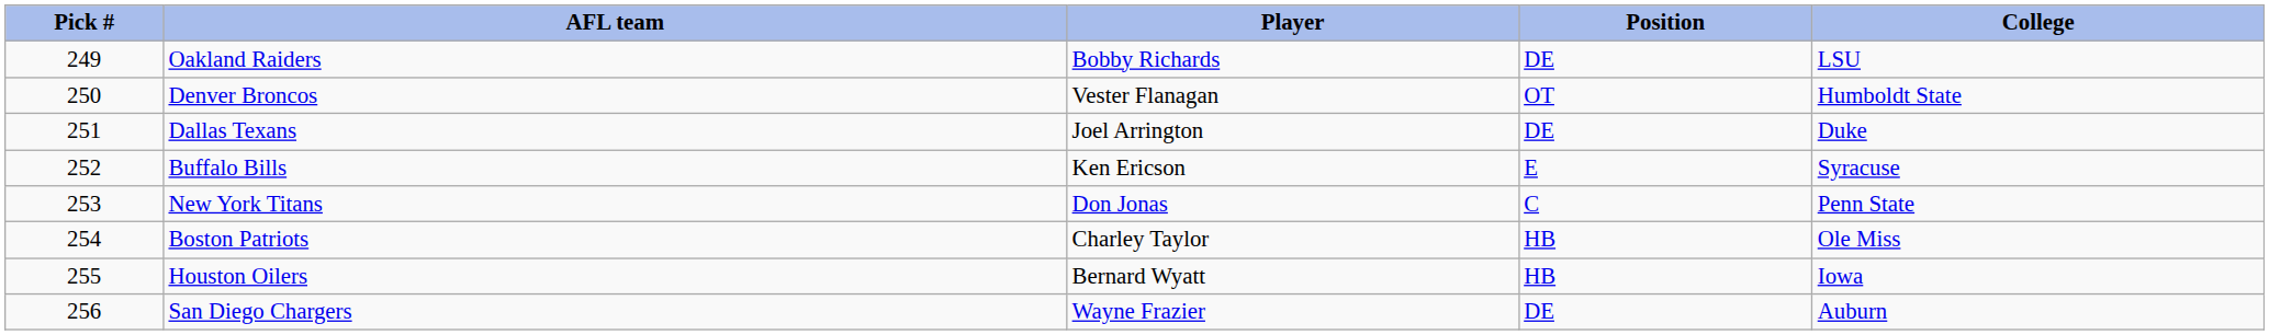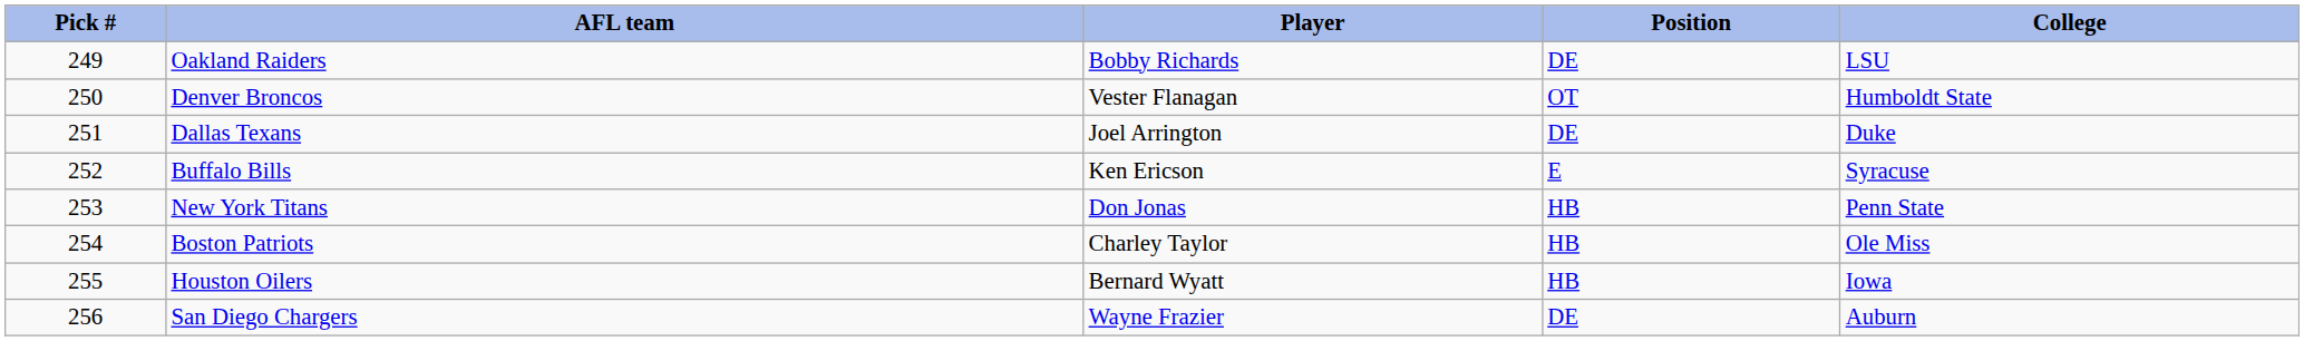 <table class="wikitable sortable sortable" style="width: 100%">
 <tr>
 <th style="background:#A8BDEC;" width=7%>Pick #</th>
 <th width=40% style="background:#A8BDEC;">AFL team</th>
 <th width=20% style="background:#A8BDEC;">Player</th>
 <th width=13% style="background:#A8BDEC;">Position</th>
 <th style="background:#A8BDEC;">College</th>
 </tr>
 <tr>
 <td align="center">249</td>
 <td><a href='#'>Oakland Raiders</a></td>
 <td><a href='#'>Bobby Richards</a></td>
 <td><a href='#'>DE</a></td>
 <td><a href='#'>LSU</a></td>
 </tr>
 <tr>
 <td align="center">250</td>
 <td><a href='#'>Denver Broncos</a></td>
 <td>Vester Flanagan</td>
 <td><a href='#'>OT</a></td>
 <td><a href='#'>Humboldt State</a></td>
 </tr>
 <tr>
 <td align="center">251</td>
 <td><a href='#'>Dallas Texans</a></td>
 <td>Joel Arrington</td>
 <td><a href='#'>DE</a></td>
 <td><a href='#'>Duke</a></td>
 </tr>
 <tr>
 <td align="center">252</td>
 <td><a href='#'>Buffalo Bills</a></td>
 <td>Ken Ericson</td>
 <td><a href='#'>E</a></td>
 <td><a href='#'>Syracuse</a></td>
 </tr>
 <tr>
 <td align="center">253</td>
 <td><a href='#'>New York Titans</a></td>
 <td><a href='#'>Don Jonas</a></td>
-<td><a href='#'>C</a></td>
+<td><a href='#'>HB</a></td>
 <td><a href='#'>Penn State</a></td>
 </tr>
 <tr>
 <td align="center">254</td>
 <td><a href='#'>Boston Patriots</a></td>
 <td>Charley Taylor</td>
 <td><a href='#'>HB</a></td>
 <td><a href='#'>Ole Miss</a></td>
 </tr>
 <tr>
 <td align="center">255</td>
 <td><a href='#'>Houston Oilers</a></td>
 <td>Bernard Wyatt</td>
 <td><a href='#'>HB</a></td>
 <td><a href='#'>Iowa</a></td>
 </tr>
 <tr>
 <td align="center">256</td>
 <td><a href='#'>San Diego Chargers</a></td>
 <td><a href='#'>Wayne Frazier</a></td>
 <td><a href='#'>DE</a></td>
 <td><a href='#'>Auburn</a></td>
 </tr>
 </table>
